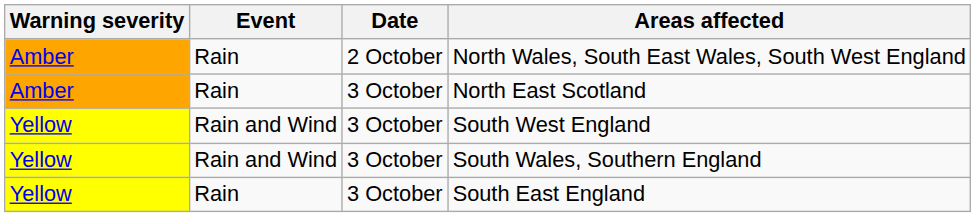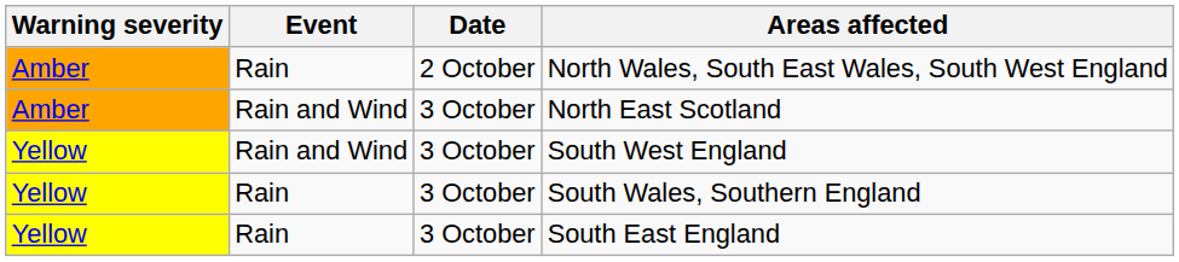 <table class="wikitable">
 <tr>
 <th>Warning severity</th>
 <th>Event</th>
 <th>Date</th>
 <th>Areas affected</th>
 </tr>
 <tr>
 <td style="background:orange; f"><a href='#'>Amber</a></td>
 <td style="background-color: #00000; " id="Beaufort_Number_12">Rain</td>
 <td>2 October</td>
 <td>North Wales, South East Wales, South West England</td>
 </tr>
 <tr>
 <td style="background:orange; f"><a href='#'>Amber</a></td>
-<td style="background-color: #00000; " id="Beaufort_Number_12">Rain</td>
+<td style="background-color: #00000; " id="Beaufort_Number_12">Rain and Wind</td>
 <td>3 October</td>
 <td>North East Scotland</td>
 </tr>
 <tr>
 <td style="background:Yellow; "><a href='#'>Yellow</a></td>
 <td style="background-color: #00000; " id="Beaufort_Number_12">Rain and Wind</td>
 <td>3 October</td>
 <td>South West England</td>
 </tr>
 <tr>
 <td style="background:yellow; "><a href='#'>Yellow</a></td>
-<td style="background-color: #00000; " id="Beaufort_Number_12">Rain and Wind</td>
+<td style="background-color: #00000; " id="Beaufort_Number_12">Rain</td>
 <td>3 October</td>
 <td>South Wales, Southern England</td>
 </tr>
 <tr>
 <td style="background:yellow; "><a href='#'>Yellow</a></td>
 <td style="background-color: #00000;" id="Beaufort_Number_12">Rain</td>
 <td>3 October</td>
 <td>South East England</td>
 </tr>
 </table>
